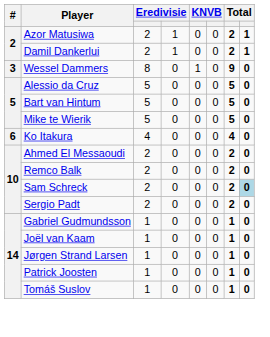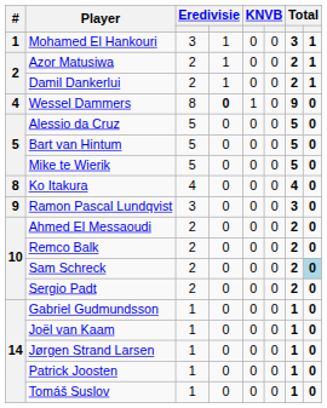 <table class="wikitable sortable" style="text-align:center">
 <tr>
 <th rowspan="2">#</th>
 <th rowspan="2">Player</th>
 <th colspan="2"><a href='#'>Eredivisie</a></th>
 <th colspan="2"><a href='#'>KNVB</a></th>
 <th colspan="2"><strong>Total</strong></th>
 </tr>
 <tr>
 <th></th>
 <th></th>
 <th></th>
 <th></th>
 <th></th>
 <th></th>
+</tr>
+<tr>
+<th>1</th>
+<td align="left"> <a href='#'>Mohamed El Hankouri</a></td>
+<td>3</td>
+<td>1</td>
+<td>0</td>
+<td>0</td>
+<td><strong>3</strong></td>
+<td><strong>1</strong></td>
 </tr>
 <tr>
 <th rowspan=2>2</th>
 <td align="left"> <a href='#'>Azor Matusiwa</a></td>
 <td>2</td>
 <td>1</td>
 <td>0</td>
 <td>0</td>
 <td><strong>2</strong></td>
 <td><strong>1</strong></td>
 </tr>
 <tr>
 <td align="left"> <a href='#'>Damil Dankerlui</a></td>
 <td>2</td>
 <td>1</td>
 <td>0</td>
 <td>0</td>
 <td><strong>2</strong></td>
 <td><strong>1</strong></td>
 </tr>
 <tr>
-<th>3</th>
+<th>4</th>
 <td align="left"> <a href='#'>Wessel Dammers</a></td>
 <td>8</td>
-<td>0</td>
+<td><strong>0</strong></td>
 <td>1</td>
 <td>0</td>
 <td><strong>9</strong></td>
 <td><strong>0</strong></td>
 </tr>
 <tr>
 <th rowspan=3>5</th>
 <td align="left"> <a href='#'>Alessio da Cruz</a></td>
 <td>5</td>
 <td>0</td>
 <td>0</td>
 <td>0</td>
 <td><strong>5</strong></td>
 <td><strong>0</strong></td>
 </tr>
 <tr>
 <td align="left"> <a href='#'>Bart van Hintum</a></td>
 <td>5</td>
 <td>0</td>
 <td>0</td>
 <td>0</td>
 <td><strong>5</strong></td>
 <td><strong>0</strong></td>
 </tr>
 <tr>
 <td align="left"> <a href='#'>Mike te Wierik</a></td>
 <td>5</td>
 <td>0</td>
 <td>0</td>
 <td>0</td>
 <td><strong>5</strong></td>
 <td><strong>0</strong></td>
 </tr>
 <tr>
-<th>6</th>
+<th>8</th>
 <td align="left"> <a href='#'>Ko Itakura</a></td>
 <td>4</td>
 <td>0</td>
 <td>0</td>
 <td>0</td>
 <td><strong>4</strong></td>
+<td><strong>0</strong></td>
+</tr>
+<tr>
+<th>9</th>
+<td align="left"> <a href='#'>Ramon Pascal Lundqvist</a></td>
+<td>3</td>
+<td>0</td>
+<td>0</td>
+<td>0</td>
+<td><strong>3</strong></td>
 <td><strong>0</strong></td>
 </tr>
 <tr>
 <th rowspan=4>10</th>
 <td align="left"> <a href='#'>Ahmed El Messaoudi</a></td>
 <td>2</td>
 <td>0</td>
 <td>0</td>
 <td>0</td>
 <td><strong>2</strong></td>
 <td><strong>0</strong></td>
 </tr>
 <tr>
 <td align="left"> <a href='#'>Remco Balk</a></td>
 <td>2</td>
 <td>0</td>
 <td>0</td>
 <td>0</td>
 <td><strong>2</strong></td>
 <td><strong>0</strong></td>
 </tr>
 <tr>
 <td align="left"> <a href='#'>Sam Schreck</a></td>
 <td>2</td>
 <td>0</td>
 <td>0</td>
 <td>0</td>
 <td><strong>2</strong></td>
 <td style="background: lightblue;"><strong>0</strong></td>
 </tr>
 <tr>
 <td align="left"> <a href='#'>Sergio Padt</a></td>
 <td>2</td>
 <td>0</td>
 <td>0</td>
 <td>0</td>
 <td><strong>2</strong></td>
 <td><strong>0</strong></td>
 </tr>
 <tr>
 <th rowspan=6>14</th>
 <td align="left"> <a href='#'>Gabriel Gudmundsson</a></td>
 <td>1</td>
 <td>0</td>
 <td>0</td>
 <td>0</td>
 <td><strong>1</strong></td>
 <td><strong>0</strong></td>
 </tr>
 <tr>
 <td align="left"> <a href='#'>Joël van Kaam</a></td>
 <td>1</td>
 <td>0</td>
 <td>0</td>
 <td>0</td>
 <td><strong>1</strong></td>
 <td><strong>0</strong></td>
 </tr>
 <tr>
 <td align="left"> <a href='#'>Jørgen Strand Larsen</a></td>
 <td>1</td>
 <td>0</td>
 <td>0</td>
 <td>0</td>
 <td><strong>1</strong></td>
 <td><strong>0</strong></td>
 </tr>
 <tr>
 <td align="left"> <a href='#'>Patrick Joosten</a></td>
 <td>1</td>
 <td>0</td>
 <td>0</td>
 <td>0</td>
 <td><strong>1</strong></td>
 <td><strong>0</strong></td>
 </tr>
 <tr>
 <td align="left"> <a href='#'>Tomáš Suslov</a></td>
 <td>1</td>
 <td>0</td>
 <td>0</td>
 <td>0</td>
 <td><strong>1</strong></td>
 <td><strong>0</strong></td>
 </tr>
 </table>
